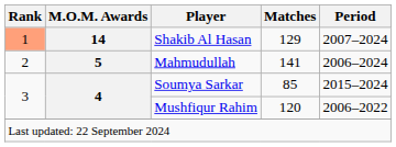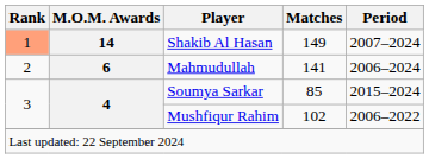 <table class="wikitable sortable">
 <tr>
 <th scope=col>Rank</th>
 <th scope=col>M.O.M. Awards</th>
 <th scope=col>Player</th>
 <th scope=col>Matches</th>
 <th scope=col>Period</th>
 </tr>
 <tr>
 <td align=center style="background: lightsalmon;">1</td>
 <th>14</th>
 <td><a href='#'>Shakib Al Hasan</a></td>
-<td align=center>129</td>
+<td align=center>149</td>
 <td>2007–2024</td>
 </tr>
 <tr>
 <td align=center>2</td>
-<th>5</th>
+<th>6</th>
 <td><a href='#'>Mahmudullah</a></td>
 <td align=center>141</td>
 <td>2006–2024</td>
 </tr>
 <tr>
 <td align=center rowspan=2>3</td>
 <th rowspan=2>4</th>
 <td><a href='#'>Soumya Sarkar</a></td>
 <td align=center>85</td>
 <td>2015–2024</td>
 </tr>
 <tr>
 <td><a href='#'>Mushfiqur Rahim</a></td>
-<td align=center>120</td>
+<td align=center>102</td>
 <td>2006–2022</td>
 </tr>
 <tr>
 </tr>
 <tr class=sortbottom>
 <td colspan=5><small>Last updated: 22 September 2024</small></td>
 </tr>
 </table>
